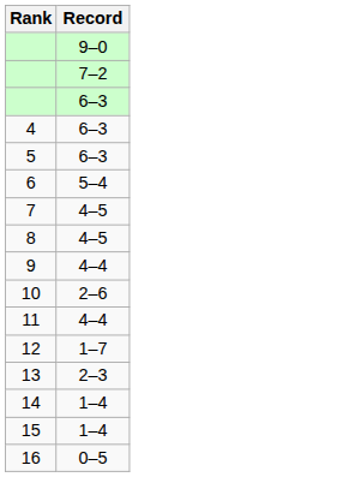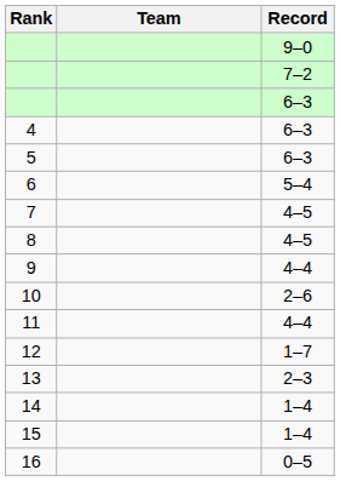 <table class="wikitable" style="text-align: center;">
 <tr>
 <th width=40>Rank</th>
+<th width=180>Team</th>
 <th width=60>Record</th>
 </tr>
 <tr bgcolor="#ccffcc">
 <td></td>
+<td align="left"></td>
 <td>9–0</td>
 </tr>
 <tr bgcolor="#ccffcc">
 <td></td>
+<td align="left"></td>
 <td>7–2</td>
 </tr>
 <tr bgcolor="#ccffcc">
 <td></td>
+<td align="left"></td>
 <td>6–3</td>
 </tr>
 <tr>
 <td>4</td>
+<td align="left"></td>
 <td>6–3</td>
 </tr>
 <tr>
 <td>5</td>
+<td align="left"></td>
 <td>6–3</td>
 </tr>
 <tr>
 <td>6</td>
+<td align="left"></td>
 <td>5–4</td>
 </tr>
 <tr>
 <td>7</td>
+<td align="left"></td>
 <td>4–5</td>
 </tr>
 <tr>
 <td>8</td>
+<td align="left"></td>
 <td>4–5</td>
 </tr>
 <tr>
 <td>9</td>
+<td align="left"></td>
 <td>4–4</td>
 </tr>
 <tr>
 <td>10</td>
+<td align="left"></td>
 <td>2–6</td>
 </tr>
 <tr>
 <td>11</td>
+<td align="left"></td>
 <td>4–4</td>
 </tr>
 <tr>
 <td>12</td>
+<td align="left"></td>
 <td>1–7</td>
 </tr>
 <tr>
 <td>13</td>
+<td align="left"></td>
 <td>2–3</td>
 </tr>
 <tr>
 <td>14</td>
+<td align="left"></td>
 <td>1–4</td>
 </tr>
 <tr>
 <td>15</td>
+<td align="left"></td>
 <td>1–4</td>
 </tr>
 <tr>
 <td>16</td>
+<td align="left"></td>
 <td>0–5</td>
 </tr>
 </table>
